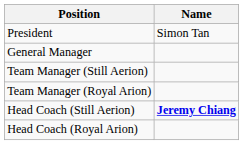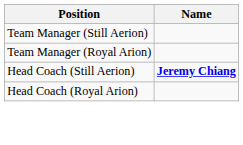 <table class="wikitable">
 <tr>
 <th>Position</th>
 <th>Name</th>
-</tr>
-<tr>
-<td>President</td>
-<td>Simon Tan</td>
-</tr>
-<tr>
-<td>General Manager</td>
-<td></td>
 </tr>
 <tr>
 <td>Team Manager (Still Aerion)</td>
 <td></td>
 </tr>
 <tr>
 <td>Team Manager (Royal Arion)</td>
 <td></td>
 </tr>
 <tr>
 <td>Head Coach (Still Aerion)</td>
 <td><strong> <a href='#'>Jeremy Chiang</a></strong></td>
 </tr>
 <tr>
 <td>Head Coach (Royal Arion)</td>
 <td></td>
 </tr>
 </table>
